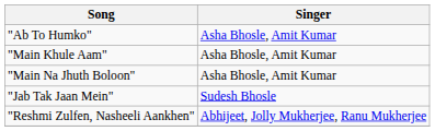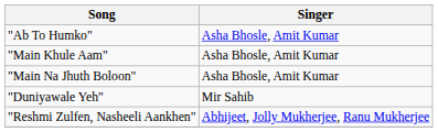 <table class="wikitable">
 <tr>
 <th>Song</th>
 <th>Singer</th>
 </tr>
 <tr>
 <td>"Ab To Humko"</td>
 <td><a href='#'>Asha Bhosle</a>, <a href='#'>Amit Kumar</a></td>
 </tr>
 <tr>
 <td>"Main Khule Aam"</td>
 <td>Asha Bhosle, Amit Kumar</td>
 </tr>
 <tr>
 <td>"Main Na Jhuth Boloon"</td>
 <td>Asha Bhosle, Amit Kumar</td>
 </tr>
 <tr>
-<td>"Jab Tak Jaan Mein"</td>
-<td><a href='#'>Sudesh Bhosle</a></td>
+<td>"Duniyawale Yeh"</td>
+<td>Mir Sahib</td>
 </tr>
 <tr>
 <td>"Reshmi Zulfen, Nasheeli Aankhen"</td>
 <td><a href='#'>Abhijeet</a>, <a href='#'>Jolly Mukherjee</a>, <a href='#'>Ranu Mukherjee</a></td>
 </tr>
 <tr>
 </tr>
 </table>
